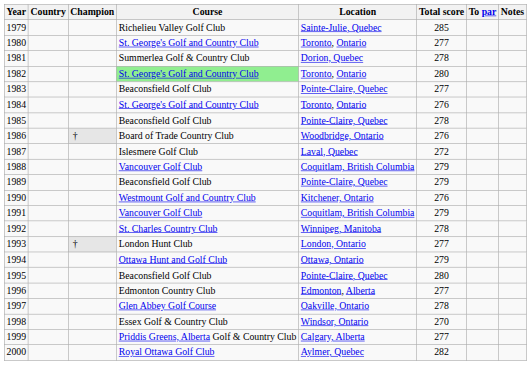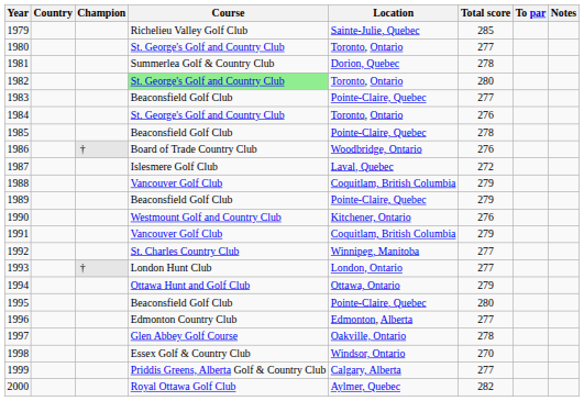 <table class="sortable wikitable">
 <tr>
 <th>Year</th>
 <th>Country</th>
 <th>Champion</th>
 <th>Course</th>
 <th>Location</th>
 <th>Total score</th>
 <th>To <a href='#'>par</a></th>
 <th class="unsortable">Notes</th>
 </tr>
 <tr>
 <td align=center>1979</td>
 <td></td>
 <td></td>
 <td>Richelieu Valley Golf Club</td>
 <td><a href='#'>Sainte-Julie, Quebec</a></td>
 <td align=center>285</td>
 <td align=center></td>
 <td align=center></td>
 </tr>
 <tr>
 <td align=center>1980</td>
 <td></td>
 <td></td>
 <td><a href='#'>St. George's Golf and Country Club</a></td>
 <td><a href='#'>Toronto</a>, <a href='#'>Ontario</a></td>
 <td align=center>277</td>
 <td align=center></td>
 <td align=center></td>
 </tr>
 <tr>
 <td align=center>1981</td>
 <td></td>
 <td></td>
 <td>Summerlea Golf & Country Club</td>
 <td><a href='#'>Dorion, Quebec</a></td>
 <td align=center>278</td>
 <td align=center></td>
 <td align=center></td>
 </tr>
 <tr>
 <td align=center>1982</td>
 <td></td>
 <td></td>
 <td style="background: lightgreen;"><a href='#'>St. George's Golf and Country Club</a></td>
 <td><a href='#'>Toronto</a>, <a href='#'>Ontario</a></td>
 <td align=center>280</td>
 <td align=center></td>
 <td align=center></td>
 </tr>
 <tr>
 <td align=center>1983</td>
 <td></td>
 <td></td>
 <td>Beaconsfield Golf Club</td>
 <td><a href='#'>Pointe-Claire, Quebec</a></td>
 <td align=center>277</td>
 <td align=center></td>
 <td align=center></td>
 </tr>
 <tr>
 <td align=center>1984</td>
 <td></td>
 <td></td>
 <td><a href='#'>St. George's Golf and Country Club</a></td>
 <td><a href='#'>Toronto</a>, <a href='#'>Ontario</a></td>
 <td align=center>276</td>
 <td align=center></td>
 <td align=center></td>
 </tr>
 <tr>
 <td align=center>1985</td>
 <td></td>
 <td></td>
 <td>Beaconsfield Golf Club</td>
 <td><a href='#'>Pointe-Claire, Quebec</a></td>
 <td align=center>278</td>
 <td align=center></td>
 <td align=center></td>
 </tr>
 <tr>
 <td align=center>1986</td>
 <td></td>
 <td style="background:#E6E6E6;"> †</td>
 <td>Board of Trade Country Club</td>
 <td><a href='#'>Woodbridge, Ontario</a></td>
 <td align=center>276</td>
 <td align=center></td>
 <td align=center></td>
 </tr>
 <tr>
 <td align=center>1987</td>
 <td></td>
 <td></td>
 <td>Islesmere Golf Club</td>
 <td><a href='#'>Laval, Quebec</a></td>
 <td align=center>272</td>
 <td align=center></td>
 <td align=center></td>
 </tr>
 <tr>
 <td align=center>1988</td>
 <td></td>
 <td></td>
 <td><a href='#'>Vancouver Golf Club</a></td>
 <td><a href='#'>Coquitlam, British Columbia</a></td>
 <td align=center>279</td>
 <td align=center></td>
 <td align=center></td>
 </tr>
 <tr>
 <td align=center>1989</td>
 <td></td>
 <td></td>
 <td>Beaconsfield Golf Club</td>
 <td><a href='#'>Pointe-Claire, Quebec</a></td>
 <td align=center>279</td>
 <td align=center></td>
 <td align=center></td>
 </tr>
 <tr>
 <td align=center>1990</td>
 <td></td>
 <td></td>
 <td><a href='#'>Westmount Golf and Country Club</a></td>
 <td><a href='#'>Kitchener, Ontario</a></td>
 <td align=center>276</td>
 <td align=center></td>
 <td align=center></td>
 </tr>
 <tr>
 <td align=center>1991</td>
 <td></td>
 <td></td>
 <td><a href='#'>Vancouver Golf Club</a></td>
 <td><a href='#'>Coquitlam, British Columbia</a></td>
 <td align=center>279</td>
 <td align=center></td>
 <td align=center></td>
 </tr>
 <tr>
 <td align=center>1992</td>
 <td></td>
 <td></td>
 <td><a href='#'>St. Charles Country Club</a></td>
 <td><a href='#'>Winnipeg, Manitoba</a></td>
-<td align=center>278</td>
+<td align=center>277</td>
 <td align=center></td>
 <td align=center></td>
 </tr>
 <tr>
 <td align=center>1993</td>
 <td></td>
 <td style="background:#E6E6E6;"> †</td>
 <td>London Hunt Club</td>
 <td><a href='#'>London, Ontario</a></td>
 <td align=center>277</td>
 <td align=center></td>
 <td align=center></td>
 </tr>
 <tr>
 <td align=center>1994</td>
 <td></td>
 <td></td>
 <td><a href='#'>Ottawa Hunt and Golf Club</a></td>
 <td><a href='#'>Ottawa, Ontario</a></td>
 <td align=center>279</td>
 <td align=center></td>
 <td align=center></td>
 </tr>
 <tr>
 <td align=center>1995</td>
 <td><br></td>
 <td></td>
 <td>Beaconsfield Golf Club</td>
 <td><a href='#'>Pointe-Claire, Quebec</a></td>
 <td align=center>280</td>
 <td align=center></td>
 <td align=center></td>
 </tr>
 <tr>
 <td align=center>1996</td>
 <td></td>
 <td></td>
 <td>Edmonton Country Club</td>
 <td><a href='#'>Edmonton</a>, <a href='#'>Alberta</a></td>
 <td align=center>277</td>
 <td align=center></td>
 <td align=center></td>
 </tr>
 <tr>
 <td align=center>1997</td>
 <td></td>
 <td></td>
 <td><a href='#'>Glen Abbey Golf Course</a></td>
 <td><a href='#'>Oakville, Ontario</a></td>
 <td align=center>278</td>
 <td align=center></td>
 <td align=center></td>
 </tr>
 <tr>
 <td align=center>1998</td>
 <td></td>
 <td></td>
 <td>Essex Golf & Country Club</td>
 <td><a href='#'>Windsor, Ontario</a></td>
 <td align=center>270</td>
 <td align=center></td>
 <td align=center></td>
 </tr>
 <tr>
 <td align=center>1999</td>
 <td></td>
 <td></td>
 <td><a href='#'>Priddis Greens, Alberta</a> Golf & Country Club</td>
 <td><a href='#'>Calgary, Alberta</a></td>
 <td align=center>277</td>
 <td align=center></td>
 <td align=center></td>
 </tr>
 <tr>
 <td align=center>2000</td>
 <td></td>
 <td></td>
 <td><a href='#'>Royal Ottawa Golf Club</a></td>
 <td><a href='#'>Aylmer, Quebec</a></td>
 <td align=center>282</td>
 <td align=center></td>
 <td align=center></td>
 </tr>
 </table>
